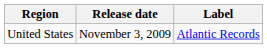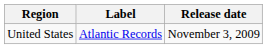 <table class="wikitable">
 <tr>
 <th>Region</th>
+<th>Label</th>
 <th>Release date</th>
-<th>Label</th>
 </tr>
 <tr>
 <td>United States</td>
+<td><a href='#'>Atlantic Records</a></td>
 <td>November 3, 2009</td>
-<td><a href='#'>Atlantic Records</a></td>
 </tr>
 </table>
